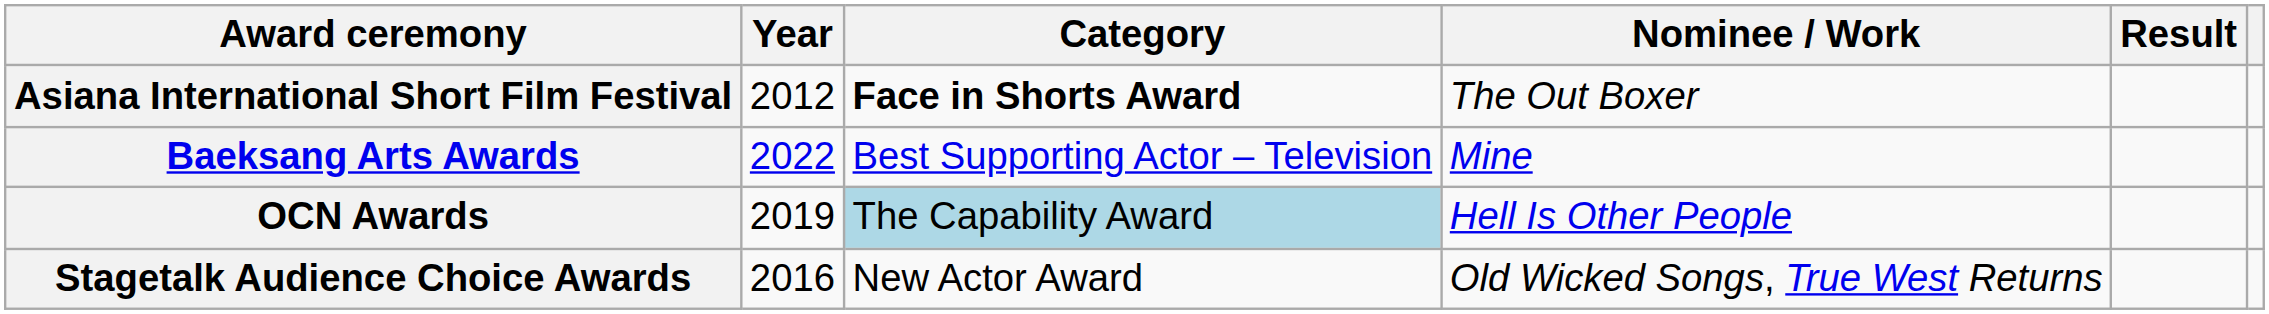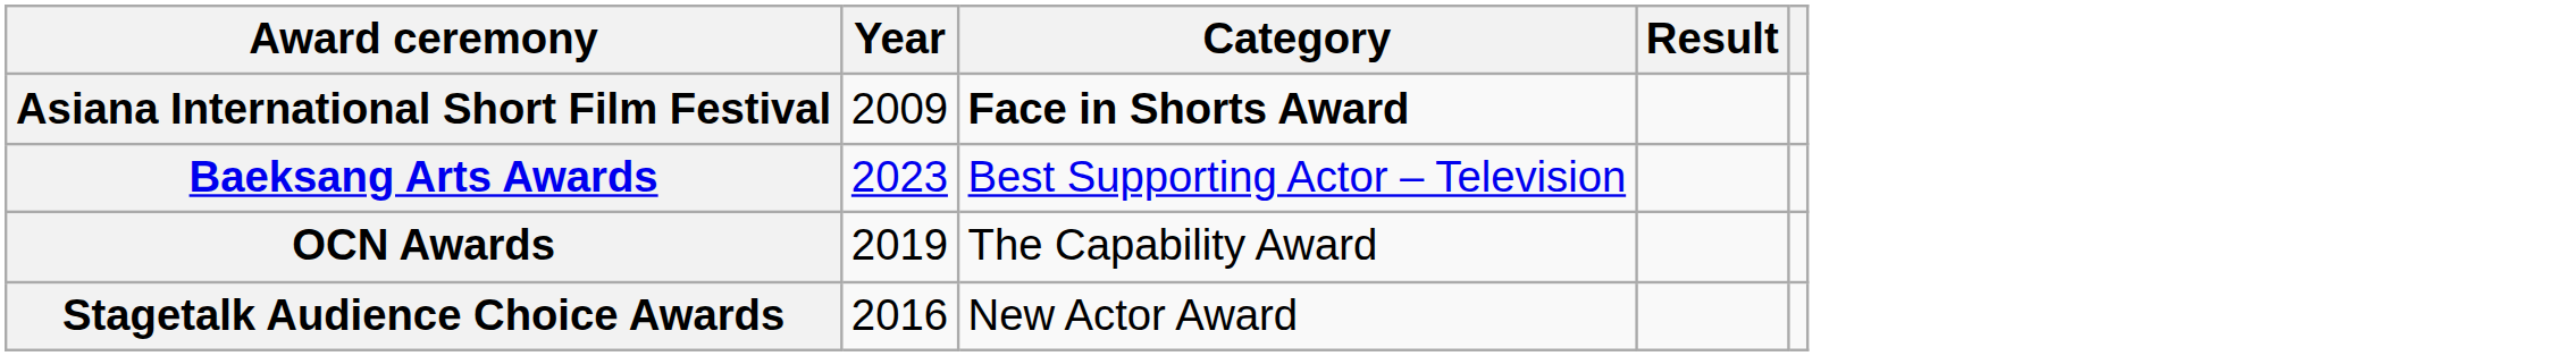 <table class="wikitable plainrowheaders sortable">
 <tr>
 <th scope="col">Award ceremony</th>
 <th scope="col">Year</th>
 <th scope="col">Category</th>
-<th scope="col">Nominee / Work</th>
 <th scope="col">Result</th>
 <th scope="col" class="unsortable"></th>
 </tr>
 <tr>
 <th scope="row">Asiana International Short Film Festival</th>
-<td>2012</td>
+<td>2009</td>
 <td><strong>Face in Shorts Award</strong></td>
-<td><em>The Out Boxer</em></td>
 <td></td>
 <td></td>
 </tr>
 <tr>
 <th scope="row" rowspan="1"><a href='#'>Baeksang Arts Awards</a></th>
-<td><a href='#'>2022</a></td>
+<td><a href='#'>2023</a></td>
 <td><a href='#'>Best Supporting Actor – Television</a></td>
-<td><em><a href='#'>Mine</a></em></td>
 <td></td>
 <td></td>
 </tr>
 <tr>
 <th scope="row">OCN Awards</th>
 <td>2019</td>
-<td style="background: lightblue;">The Capability Award</td>
-<td><em><a href='#'>Hell Is Other People</a></em></td>
+<td>The Capability Award</td>
 <td></td>
 <td></td>
 </tr>
 <tr>
 <th scope="row">Stagetalk Audience Choice Awards</th>
 <td>2016</td>
 <td>New Actor Award</td>
-<td><em>Old Wicked Songs</em>, <em><a href='#'>True West</a> Returns</em></td>
 <td></td>
 <td></td>
 </tr>
 </table>
